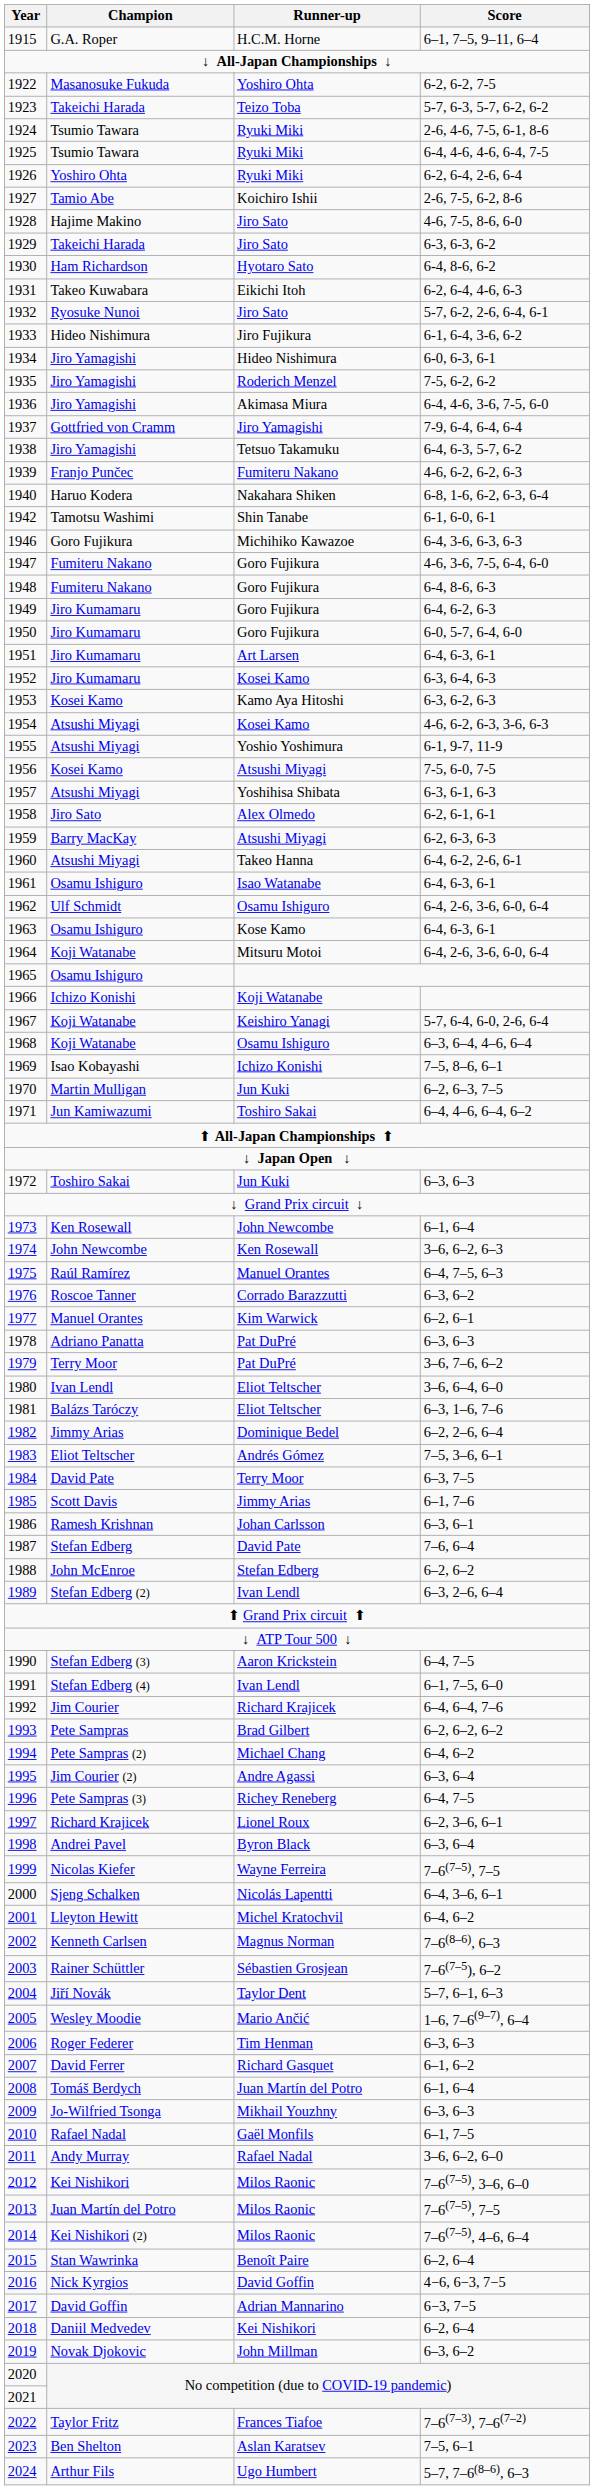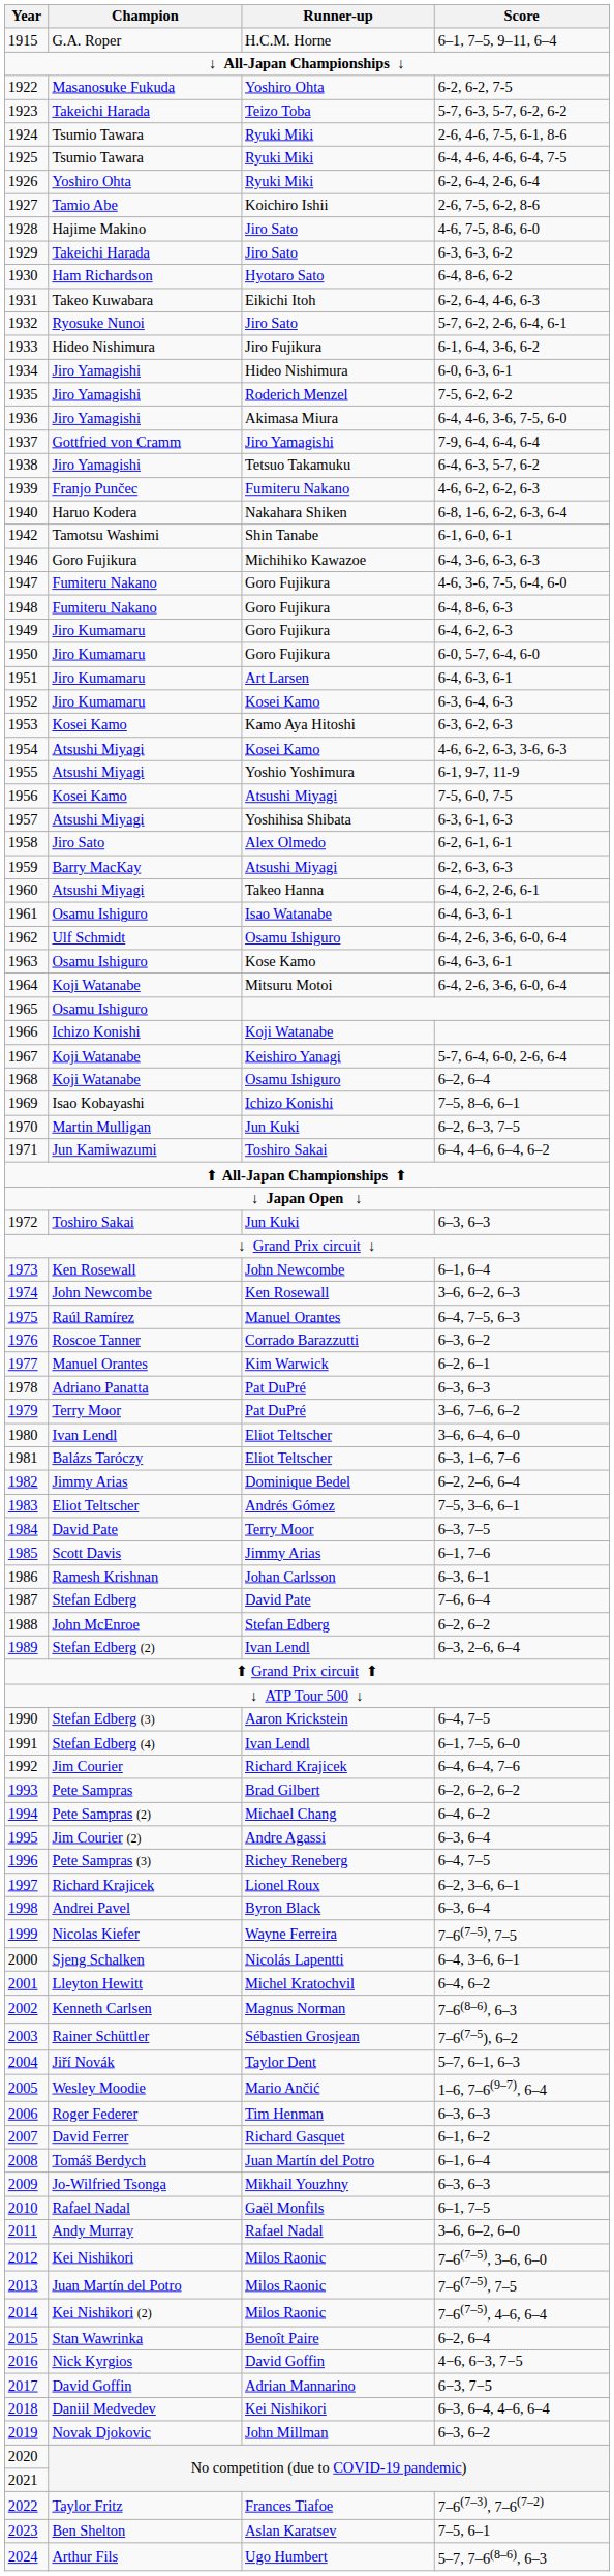 <table class=wikitable>
 <tr>
 <th style="width:40px">Year</th>
 <th style="width:200px">Champion</th>
 <th style="width:200px">Runner-up</th>
 <th style="width:180px" class="unsortable">Score</th>
 </tr>
 <tr>
 <td>1915</td>
 <td>  G.A. Roper</td>
 <td> H.C.M. Horne</td>
 <td>6–1, 7–5, 9–11, 6–4</td>
 </tr>
 <tr>
 <td colspan=5 align=center>↓  <strong>All-Japan Championships</strong>  ↓</td>
 </tr>
 <tr>
 <td>1922</td>
 <td>  <a href='#'>Masanosuke Fukuda</a></td>
 <td>  <a href='#'>Yoshiro Ohta</a></td>
 <td>6-2, 6-2, 7-5</td>
 </tr>
 <tr>
 <td>1923</td>
 <td>  <a href='#'>Takeichi Harada</a></td>
 <td>  <a href='#'>Teizo Toba</a></td>
 <td>5-7, 6-3, 5-7, 6-2, 6-2</td>
 </tr>
 <tr>
 <td>1924</td>
 <td>  Tsumio Tawara </td>
 <td>  <a href='#'>Ryuki Miki</a></td>
 <td>2-6, 4-6, 7-5, 6-1, 8-6</td>
 </tr>
 <tr>
 <td>1925</td>
 <td>  Tsumio Tawara </td>
 <td>  <a href='#'>Ryuki Miki</a></td>
 <td>6-4, 4-6, 4-6, 6-4, 7-5</td>
 </tr>
 <tr>
 <td>1926</td>
 <td>  <a href='#'>Yoshiro Ohta</a></td>
 <td>  <a href='#'>Ryuki Miki</a></td>
 <td>6-2, 6-4, 2-6, 6-4</td>
 </tr>
 <tr>
 <td>1927</td>
 <td>  <a href='#'>Tamio Abe</a></td>
 <td>  Koichiro Ishii</td>
 <td>2-6, 7-5, 6-2, 8-6</td>
 </tr>
 <tr>
 <td>1928</td>
 <td>  Hajime Makino </td>
 <td>  <a href='#'>Jiro Sato</a></td>
 <td>4-6, 7-5, 8-6, 6-0</td>
 </tr>
 <tr>
 <td>1929</td>
 <td>  <a href='#'>Takeichi Harada</a></td>
 <td>  <a href='#'>Jiro Sato</a></td>
 <td>6-3, 6-3, 6-2</td>
 </tr>
 <tr>
 <td>1930</td>
 <td>  <a href='#'>Ham Richardson</a></td>
 <td>  <a href='#'>Hyotaro Sato</a></td>
 <td>6-4, 8-6, 6-2</td>
 </tr>
 <tr>
 <td>1931</td>
 <td>  Takeo Kuwabara </td>
 <td>  Eikichi Itoh</td>
 <td>6-2, 6-4, 4-6, 6-3</td>
 </tr>
 <tr>
 <td>1932</td>
 <td>  <a href='#'>Ryosuke Nunoi</a></td>
 <td>  <a href='#'>Jiro Sato</a></td>
 <td>5-7, 6-2, 2-6, 6-4, 6-1</td>
 </tr>
 <tr>
 <td>1933</td>
 <td>  Hideo Nishimura </td>
 <td>  Jiro Fujikura</td>
 <td>6-1, 6-4, 3-6, 6-2</td>
 </tr>
 <tr>
 <td>1934</td>
 <td>  <a href='#'>Jiro Yamagishi</a></td>
 <td>  Hideo Nishimura</td>
 <td>6-0, 6-3, 6-1</td>
 </tr>
 <tr>
 <td>1935</td>
 <td>  <a href='#'>Jiro Yamagishi</a></td>
 <td>  <a href='#'>Roderich Menzel</a></td>
 <td>7-5, 6-2, 6-2</td>
 </tr>
 <tr>
 <td>1936</td>
 <td>  <a href='#'>Jiro Yamagishi</a></td>
 <td>  Akimasa Miura</td>
 <td>6-4, 4-6, 3-6, 7-5, 6-0</td>
 </tr>
 <tr>
 <td>1937</td>
 <td>  <a href='#'>Gottfried von Cramm</a></td>
 <td>  <a href='#'>Jiro Yamagishi</a></td>
 <td>7-9, 6-4, 6-4, 6-4</td>
 </tr>
 <tr>
 <td>1938</td>
 <td>  <a href='#'>Jiro Yamagishi</a></td>
 <td>  Tetsuo Takamuku</td>
 <td>6-4, 6-3, 5-7, 6-2</td>
 </tr>
 <tr>
 <td>1939</td>
 <td>  <a href='#'>Franjo Punčec</a></td>
 <td>  <a href='#'>Fumiteru Nakano</a></td>
 <td>4-6, 6-2, 6-2, 6-3</td>
 </tr>
 <tr>
 <td>1940</td>
 <td>  Haruo Kodera </td>
 <td>  Nakahara Shiken</td>
 <td>6-8, 1-6, 6-2, 6-3, 6-4</td>
 </tr>
 <tr>
 <td>1942</td>
 <td> Tamotsu Washimi</td>
 <td>  Shin Tanabe</td>
 <td>6-1, 6-0, 6-1</td>
 </tr>
 <tr>
 <td>1946</td>
 <td>  Goro Fujikura </td>
 <td>  Michihiko Kawazoe</td>
 <td>6-4, 3-6, 6-3, 6-3</td>
 </tr>
 <tr>
 <td>1947</td>
 <td>  <a href='#'>Fumiteru Nakano</a></td>
 <td>  Goro Fujikura</td>
 <td>4-6, 3-6, 7-5, 6-4, 6-0</td>
 </tr>
 <tr>
 <td>1948</td>
 <td>  <a href='#'>Fumiteru Nakano</a></td>
 <td>  Goro Fujikura</td>
 <td>6-4, 8-6, 6-3</td>
 </tr>
 <tr>
 <td>1949</td>
 <td>  <a href='#'>Jiro Kumamaru</a></td>
 <td>  Goro Fujikura</td>
 <td>6-4, 6-2, 6-3</td>
 </tr>
 <tr>
 <td>1950</td>
 <td>  <a href='#'>Jiro Kumamaru</a></td>
 <td>  Goro Fujikura</td>
 <td>6-0, 5-7, 6-4, 6-0</td>
 </tr>
 <tr>
 <td>1951</td>
 <td>  <a href='#'>Jiro Kumamaru</a></td>
 <td>  <a href='#'>Art Larsen</a></td>
 <td>6-4, 6-3, 6-1</td>
 </tr>
 <tr>
 <td>1952</td>
 <td>  <a href='#'>Jiro Kumamaru</a></td>
 <td>  <a href='#'>Kosei Kamo</a></td>
 <td>6-3, 6-4, 6-3</td>
 </tr>
 <tr>
 <td>1953</td>
 <td>  <a href='#'>Kosei Kamo</a></td>
 <td>  Kamo Aya Hitoshi</td>
 <td>6-3, 6-2, 6-3</td>
 </tr>
 <tr>
 <td>1954</td>
 <td>  <a href='#'>Atsushi Miyagi</a></td>
 <td>  <a href='#'>Kosei Kamo</a></td>
 <td>4-6, 6-2, 6-3, 3-6, 6-3</td>
 </tr>
 <tr>
 <td>1955</td>
 <td>  <a href='#'>Atsushi Miyagi</a></td>
 <td>  Yoshio Yoshimura</td>
 <td>6-1, 9-7, 11-9</td>
 </tr>
 <tr>
 <td>1956</td>
 <td>  <a href='#'>Kosei Kamo</a></td>
 <td>  <a href='#'>Atsushi Miyagi</a></td>
 <td>7-5, 6-0, 7-5</td>
 </tr>
 <tr>
 <td>1957</td>
 <td>  <a href='#'>Atsushi Miyagi</a></td>
 <td>  Yoshihisa Shibata</td>
 <td>6-3, 6-1, 6-3</td>
 </tr>
 <tr>
 <td>1958</td>
 <td>  <a href='#'>Jiro Sato</a></td>
 <td>  <a href='#'>Alex Olmedo</a></td>
 <td>6-2, 6-1, 6-1</td>
 </tr>
 <tr>
 <td>1959</td>
 <td>  <a href='#'>Barry MacKay</a></td>
 <td>  <a href='#'>Atsushi Miyagi</a></td>
 <td>6-2, 6-3, 6-3</td>
 </tr>
 <tr>
 <td>1960</td>
 <td>  <a href='#'>Atsushi Miyagi</a></td>
 <td>  Takeo Hanna</td>
 <td>6-4, 6-2, 2-6, 6-1</td>
 </tr>
 <tr>
 <td>1961</td>
 <td>  <a href='#'>Osamu Ishiguro</a></td>
 <td>  <a href='#'>Isao Watanabe</a></td>
 <td>6-4, 6-3, 6-1</td>
 </tr>
 <tr>
 <td>1962</td>
 <td>  <a href='#'>Ulf Schmidt</a></td>
 <td>  <a href='#'>Osamu Ishiguro</a></td>
 <td>6-4, 2-6, 3-6, 6-0, 6-4</td>
 </tr>
 <tr>
 <td>1963</td>
 <td>  <a href='#'>Osamu Ishiguro</a></td>
 <td>  Kose Kamo</td>
 <td>6-4, 6-3, 6-1</td>
 </tr>
 <tr>
 <td>1964</td>
 <td>  <a href='#'>Koji Watanabe</a></td>
 <td>  Mitsuru Motoi</td>
 <td>6-4, 2-6, 3-6, 6-0, 6-4</td>
 </tr>
 <tr>
 <td>1965</td>
 <td>  <a href='#'>Osamu Ishiguro</a></td>
 </tr>
 <tr>
 <td>1966</td>
 <td>  <a href='#'>Ichizo Konishi</a></td>
 <td>  <a href='#'>Koji Watanabe</a></td>
 <td></td>
 </tr>
 <tr>
 <td>1967</td>
 <td>  <a href='#'>Koji Watanabe</a></td>
 <td>  <a href='#'>Keishiro Yanagi</a></td>
 <td>5-7, 6-4, 6-0, 2-6, 6-4</td>
 </tr>
 <tr>
 <td>1968</td>
 <td> <a href='#'>Koji Watanabe</a></td>
 <td> <a href='#'>Osamu Ishiguro</a></td>
-<td>6–3, 6–4, 4–6, 6–4</td>
+<td>6–2, 6–4</td>
 </tr>
 <tr>
 <td>1969</td>
 <td>  Isao Kobayashi</td>
 <td> <a href='#'>Ichizo Konishi</a></td>
 <td>7–5, 8–6, 6–1</td>
 </tr>
 <tr>
 <td>1970</td>
 <td> <a href='#'>Martin Mulligan</a></td>
 <td> <a href='#'>Jun Kuki</a></td>
 <td>6–2, 6–3, 7–5</td>
 </tr>
 <tr>
 <td>1971</td>
 <td> <a href='#'>Jun Kamiwazumi</a></td>
 <td>  <a href='#'>Toshiro Sakai</a></td>
 <td>6–4, 4–6, 6–4, 6–2</td>
 </tr>
 <tr>
 <td colspan=5 align=center>⬆  <strong>All-Japan Championships</strong>  ⬆</td>
 </tr>
 <tr>
 <td colspan=5 align=center>↓  <strong>Japan Open</strong>   ↓</td>
 </tr>
 <tr>
 <td>1972</td>
 <td>  <a href='#'>Toshiro Sakai</a></td>
 <td> <a href='#'>Jun Kuki</a></td>
 <td>6–3, 6–3</td>
 </tr>
 <tr>
 <td colspan=5 align=center>↓  <a href='#'>Grand Prix circuit</a>  ↓</td>
 </tr>
 <tr>
 <td><a href='#'>1973</a></td>
 <td> <a href='#'>Ken Rosewall</a></td>
 <td> <a href='#'>John Newcombe</a></td>
 <td>6–1, 6–4</td>
 </tr>
 <tr>
 <td><a href='#'>1974</a></td>
 <td> <a href='#'>John Newcombe</a></td>
 <td> <a href='#'>Ken Rosewall</a></td>
 <td>3–6, 6–2, 6–3</td>
 </tr>
 <tr>
 <td><a href='#'>1975</a></td>
 <td> <a href='#'>Raúl Ramírez</a></td>
 <td> <a href='#'>Manuel Orantes</a></td>
 <td>6–4, 7–5, 6–3</td>
 </tr>
 <tr>
 <td><a href='#'>1976</a></td>
 <td> <a href='#'>Roscoe Tanner</a></td>
 <td> <a href='#'>Corrado Barazzutti</a></td>
 <td>6–3, 6–2</td>
 </tr>
 <tr>
 <td><a href='#'>1977</a></td>
 <td> <a href='#'>Manuel Orantes</a></td>
 <td> <a href='#'>Kim Warwick</a></td>
 <td>6–2, 6–1</td>
 </tr>
 <tr>
 <td>1978</td>
 <td> <a href='#'>Adriano Panatta</a></td>
 <td> <a href='#'>Pat DuPré</a></td>
 <td>6–3, 6–3</td>
 </tr>
 <tr>
 <td><a href='#'>1979</a></td>
 <td> <a href='#'>Terry Moor</a></td>
 <td> <a href='#'>Pat DuPré</a></td>
 <td>3–6, 7–6, 6–2</td>
 </tr>
 <tr>
 <td>1980</td>
 <td> <a href='#'>Ivan Lendl</a></td>
 <td> <a href='#'>Eliot Teltscher</a></td>
 <td>3–6, 6–4, 6–0</td>
 </tr>
 <tr>
 <td>1981</td>
 <td> <a href='#'>Balázs Taróczy</a></td>
 <td> <a href='#'>Eliot Teltscher</a></td>
 <td>6–3, 1–6, 7–6</td>
 </tr>
 <tr>
 <td><a href='#'>1982</a></td>
 <td> <a href='#'>Jimmy Arias</a></td>
 <td> <a href='#'>Dominique Bedel</a></td>
 <td>6–2, 2–6, 6–4</td>
 </tr>
 <tr>
 <td><a href='#'>1983</a></td>
 <td> <a href='#'>Eliot Teltscher</a></td>
 <td> <a href='#'>Andrés Gómez</a></td>
 <td>7–5, 3–6, 6–1</td>
 </tr>
 <tr>
 <td><a href='#'>1984</a></td>
 <td> <a href='#'>David Pate</a></td>
 <td> <a href='#'>Terry Moor</a></td>
 <td>6–3, 7–5</td>
 </tr>
 <tr>
 <td><a href='#'>1985</a></td>
 <td> <a href='#'>Scott Davis</a></td>
 <td> <a href='#'>Jimmy Arias</a></td>
 <td>6–1, 7–6</td>
 </tr>
 <tr>
 <td>1986</td>
 <td> <a href='#'>Ramesh Krishnan</a></td>
 <td> <a href='#'>Johan Carlsson</a></td>
 <td>6–3, 6–1</td>
 </tr>
 <tr>
 <td>1987</td>
 <td> <a href='#'>Stefan Edberg</a></td>
 <td> <a href='#'>David Pate</a></td>
 <td>7–6, 6–4</td>
 </tr>
 <tr>
 <td>1988</td>
 <td> <a href='#'>John McEnroe</a></td>
 <td> <a href='#'>Stefan Edberg</a></td>
 <td>6–2, 6–2</td>
 </tr>
 <tr>
 <td><a href='#'>1989</a></td>
 <td> <a href='#'>Stefan Edberg</a> <small> (2) </small></td>
 <td> <a href='#'>Ivan Lendl</a></td>
 <td>6–3, 2–6, 6–4</td>
 </tr>
 <tr>
 <td colspan=5 align=center>⬆  <a href='#'>Grand Prix circuit</a>  ⬆</td>
 </tr>
 <tr>
 <td colspan=5 align=center>↓  <a href='#'>ATP Tour 500</a>  ↓</td>
 </tr>
 <tr>
 <td>1990</td>
 <td> <a href='#'>Stefan Edberg</a> <small> (3) </small></td>
 <td> <a href='#'>Aaron Krickstein</a></td>
 <td>6–4, 7–5</td>
 </tr>
 <tr>
 <td>1991</td>
 <td> <a href='#'>Stefan Edberg</a> <small> (4) </small></td>
 <td> <a href='#'>Ivan Lendl</a></td>
 <td>6–1, 7–5, 6–0</td>
 </tr>
 <tr>
 <td>1992</td>
 <td> <a href='#'>Jim Courier</a></td>
 <td> <a href='#'>Richard Krajicek</a></td>
 <td>6–4, 6–4, 7–6</td>
 </tr>
 <tr>
 <td><a href='#'>1993</a></td>
 <td> <a href='#'>Pete Sampras</a></td>
 <td> <a href='#'>Brad Gilbert</a></td>
 <td>6–2, 6–2, 6–2</td>
 </tr>
 <tr>
 <td><a href='#'>1994</a></td>
 <td> <a href='#'>Pete Sampras</a> <small> (2) </small></td>
 <td> <a href='#'>Michael Chang</a></td>
 <td>6–4, 6–2</td>
 </tr>
 <tr>
 <td><a href='#'>1995</a></td>
 <td> <a href='#'>Jim Courier</a>  <small> (2) </small></td>
 <td> <a href='#'>Andre Agassi</a></td>
 <td>6–3, 6–4</td>
 </tr>
 <tr>
 <td><a href='#'>1996</a></td>
 <td> <a href='#'>Pete Sampras</a> <small> (3) </small></td>
 <td> <a href='#'>Richey Reneberg</a></td>
 <td>6–4, 7–5</td>
 </tr>
 <tr>
 <td><a href='#'>1997</a></td>
 <td> <a href='#'>Richard Krajicek</a></td>
 <td> <a href='#'>Lionel Roux</a></td>
 <td>6–2, 3–6, 6–1</td>
 </tr>
 <tr>
 <td><a href='#'>1998</a></td>
 <td> <a href='#'>Andrei Pavel</a></td>
 <td> <a href='#'>Byron Black</a></td>
 <td>6–3, 6–4</td>
 </tr>
 <tr>
 <td><a href='#'>1999</a></td>
 <td> <a href='#'>Nicolas Kiefer</a></td>
 <td> <a href='#'>Wayne Ferreira</a></td>
 <td>7–6<sup>(7–5)</sup>, 7–5</td>
 </tr>
 <tr>
 <td>2000</td>
 <td> <a href='#'>Sjeng Schalken</a></td>
 <td> <a href='#'>Nicolás Lapentti</a></td>
 <td>6–4, 3–6, 6–1</td>
 </tr>
 <tr>
 <td><a href='#'>2001</a></td>
 <td> <a href='#'>Lleyton Hewitt</a></td>
 <td> <a href='#'>Michel Kratochvil</a></td>
 <td>6–4, 6–2</td>
 </tr>
 <tr>
 <td><a href='#'>2002</a></td>
 <td> <a href='#'>Kenneth Carlsen</a></td>
 <td> <a href='#'>Magnus Norman</a></td>
 <td>7–6<sup>(8–6)</sup>, 6–3</td>
 </tr>
 <tr>
 <td><a href='#'>2003</a></td>
 <td> <a href='#'>Rainer Schüttler</a></td>
 <td> <a href='#'>Sébastien Grosjean</a></td>
 <td>7–6<sup>(7–5</sup>), 6–2</td>
 </tr>
 <tr>
 <td><a href='#'>2004</a></td>
 <td> <a href='#'>Jiří Novák</a></td>
 <td> <a href='#'>Taylor Dent</a></td>
 <td>5–7, 6–1, 6–3</td>
 </tr>
 <tr>
 <td><a href='#'>2005</a></td>
 <td> <a href='#'>Wesley Moodie</a></td>
 <td> <a href='#'>Mario Ančić</a></td>
 <td>1–6, 7–6<sup>(9–7)</sup>, 6–4</td>
 </tr>
 <tr>
 <td><a href='#'>2006</a></td>
 <td> <a href='#'>Roger Federer</a></td>
 <td> <a href='#'>Tim Henman</a></td>
 <td>6–3, 6–3</td>
 </tr>
 <tr>
 <td><a href='#'>2007</a></td>
 <td> <a href='#'>David Ferrer</a></td>
 <td> <a href='#'>Richard Gasquet</a></td>
 <td>6–1, 6–2</td>
 </tr>
 <tr>
 <td><a href='#'>2008</a></td>
 <td> <a href='#'>Tomáš Berdych</a></td>
 <td> <a href='#'>Juan Martín del Potro</a></td>
 <td>6–1, 6–4</td>
 </tr>
 <tr>
 <td><a href='#'>2009</a></td>
 <td> <a href='#'>Jo-Wilfried Tsonga</a></td>
 <td> <a href='#'>Mikhail Youzhny</a></td>
 <td>6–3, 6–3</td>
 </tr>
 <tr>
 <td><a href='#'>2010</a></td>
 <td> <a href='#'>Rafael Nadal</a></td>
 <td> <a href='#'>Gaël Monfils</a></td>
 <td>6–1, 7–5</td>
 </tr>
 <tr>
 <td><a href='#'>2011</a></td>
 <td> <a href='#'>Andy Murray</a></td>
 <td> <a href='#'>Rafael Nadal</a></td>
 <td>3–6, 6–2, 6–0</td>
 </tr>
 <tr>
 <td><a href='#'>2012</a></td>
 <td> <a href='#'>Kei Nishikori</a></td>
 <td> <a href='#'>Milos Raonic</a></td>
 <td>7–6<sup>(7–5)</sup>, 3–6, 6–0</td>
 </tr>
 <tr>
 <td><a href='#'>2013</a></td>
 <td> <a href='#'>Juan Martín del Potro</a></td>
 <td> <a href='#'>Milos Raonic</a></td>
 <td>7–6<sup>(7–5)</sup>, 7–5</td>
 </tr>
 <tr>
 <td><a href='#'>2014</a></td>
 <td> <a href='#'>Kei Nishikori</a> <small> (2) </small></td>
 <td> <a href='#'>Milos Raonic</a></td>
 <td>7–6<sup>(7–5)</sup>, 4–6, 6–4</td>
 </tr>
 <tr>
 <td><a href='#'>2015</a></td>
 <td> <a href='#'>Stan Wawrinka</a></td>
 <td> <a href='#'>Benoît Paire</a></td>
 <td>6–2, 6–4</td>
 </tr>
 <tr>
 <td><a href='#'>2016</a></td>
 <td> <a href='#'>Nick Kyrgios</a></td>
 <td> <a href='#'>David Goffin</a></td>
 <td>4−6, 6−3, 7−5</td>
 </tr>
 <tr>
 <td><a href='#'>2017</a></td>
 <td> <a href='#'>David Goffin</a></td>
 <td> <a href='#'>Adrian Mannarino</a></td>
 <td>6−3, 7−5</td>
 </tr>
 <tr>
 <td><a href='#'>2018</a></td>
 <td> <a href='#'>Daniil Medvedev</a></td>
 <td> <a href='#'>Kei Nishikori</a></td>
-<td>6–2, 6–4</td>
+<td>6–3, 6–4, 4–6, 6–4</td>
 </tr>
 <tr>
 <td><a href='#'>2019</a></td>
 <td> <a href='#'>Novak Djokovic</a></td>
 <td> <a href='#'>John Millman</a></td>
 <td>6–3, 6–2</td>
 </tr>
 <tr>
 <td>2020</td>
 <td rowspan="2" colspan="3" bgcolor="#f5f5f5" align="center">No competition (due to <a href='#'>COVID-19 pandemic</a>)</td>
 </tr>
 <tr>
 <td>2021</td>
 </tr>
 <tr>
 <td><a href='#'>2022</a></td>
 <td> <a href='#'>Taylor Fritz</a></td>
 <td> <a href='#'>Frances Tiafoe</a></td>
 <td>7–6<sup>(7–3)</sup>, 7–6<sup>(7–2)</sup></td>
 </tr>
 <tr>
 <td><a href='#'>2023</a></td>
 <td> <a href='#'>Ben Shelton</a></td>
 <td> <a href='#'>Aslan Karatsev</a></td>
 <td>7–5, 6–1</td>
 </tr>
 <tr>
 <td><a href='#'>2024</a></td>
 <td> <a href='#'>Arthur Fils</a></td>
 <td> <a href='#'>Ugo Humbert</a></td>
 <td>5–7, 7–6<sup>(8–6)</sup>, 6–3</td>
 </tr>
 </table>
